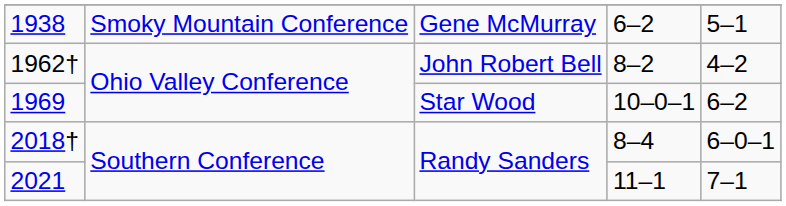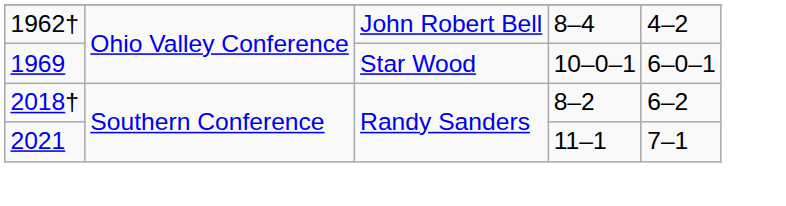 <table class="wikitable">
 <tr>
-</tr>
-<tr>
-<td><a href='#'>1938</a></td>
-<td><a href='#'>Smoky Mountain Conference</a></td>
-<td><a href='#'>Gene McMurray</a></td>
-<td>6–2</td>
-<td>5–1</td>
 </tr>
 <tr>
 <td>1962†</td>
 <td rowspan="2"><a href='#'>Ohio Valley Conference</a></td>
 <td><a href='#'>John Robert Bell</a></td>
-<td>8–2</td>
+<td>8–4</td>
 <td>4–2</td>
 </tr>
 <tr>
 <td><a href='#'>1969</a></td>
 <td><a href='#'>Star Wood</a></td>
 <td>10–0–1</td>
-<td>6–2</td>
+<td>6–0–1</td>
 </tr>
 <tr>
 <td><a href='#'>2018</a>†</td>
 <td rowspan="2"><a href='#'>Southern Conference</a></td>
 <td rowspan="2"><a href='#'>Randy Sanders</a></td>
-<td>8–4</td>
-<td>6–0–1</td>
+<td>8–2</td>
+<td>6–2</td>
 </tr>
 <tr>
 <td><a href='#'>2021</a></td>
 <td>11–1</td>
 <td>7–1</td>
 </tr>
 </table>
